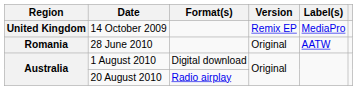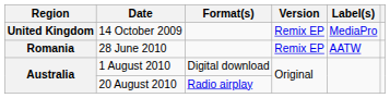 <table class="wikitable plainrowheaders">
 <tr>
 <th scope="col">Region</th>
 <th scope="col">Date</th>
 <th scope="col">Format(s)</th>
 <th scope="col">Version</th>
 <th scope="col">Label(s)</th>
 <th scope="col"></th>
 </tr>
 <tr>
 <th scope="row">United Kingdom</th>
 <td>14 October 2009</td>
 <td></td>
 <td><a href='#'>Remix EP</a></td>
 <td><a href='#'>MediaPro</a></td>
 <td style="text-align:center;"></td>
 </tr>
 <tr>
 <th scope="row">Romania</th>
 <td>28 June 2010</td>
 <td></td>
-<td>Original</td>
+<td><a href='#'>Remix EP</a></td>
 <td><a href='#'>AATW</a></td>
 <td style="text-align:center;"></td>
 </tr>
 <tr>
 <th scope="row" rowspan="2">Australia</th>
 <td>1 August 2010</td>
 <td>Digital download</td>
 <td rowspan="2">Original</td>
 <td rowspan="2"></td>
 <td style="text-align:center;" rowspan="2"></td>
 </tr>
 <tr>
 <td>20 August 2010</td>
 <td><a href='#'>Radio airplay</a></td>
 </tr>
 </table>
